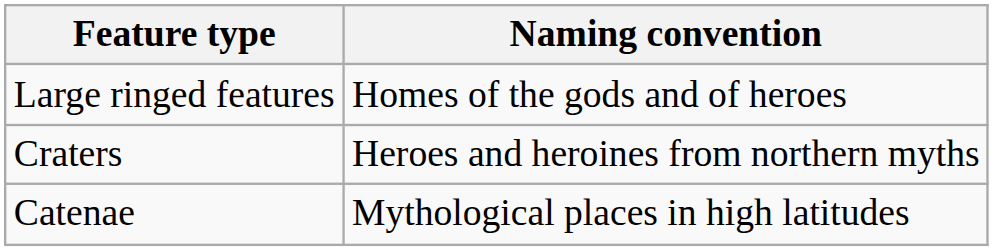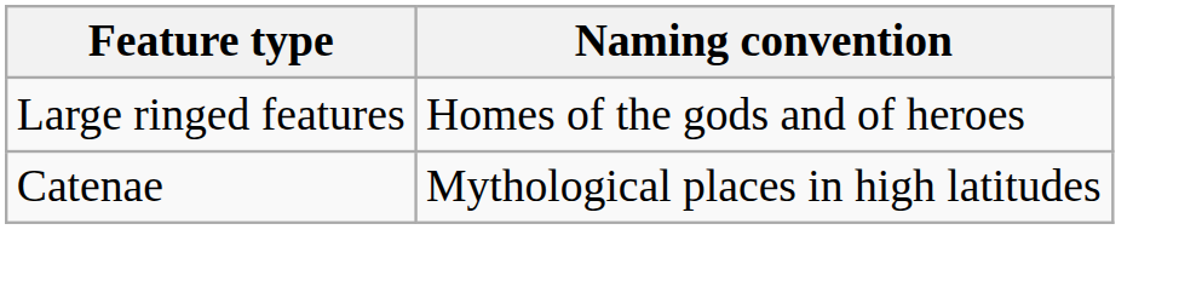 <table class="wikitable">
 <tr>
 <th>Feature type</th>
 <th>Naming convention</th>
 </tr>
 <tr>
 <td>Large ringed features</td>
 <td>Homes of the gods and of heroes</td>
 </tr>
 <tr>
-<td>Craters</td>
-<td>Heroes and heroines from northern myths</td>
-</tr>
-<tr>
 <td>Catenae</td>
 <td>Mythological places in high latitudes</td>
 </tr>
 </table>
